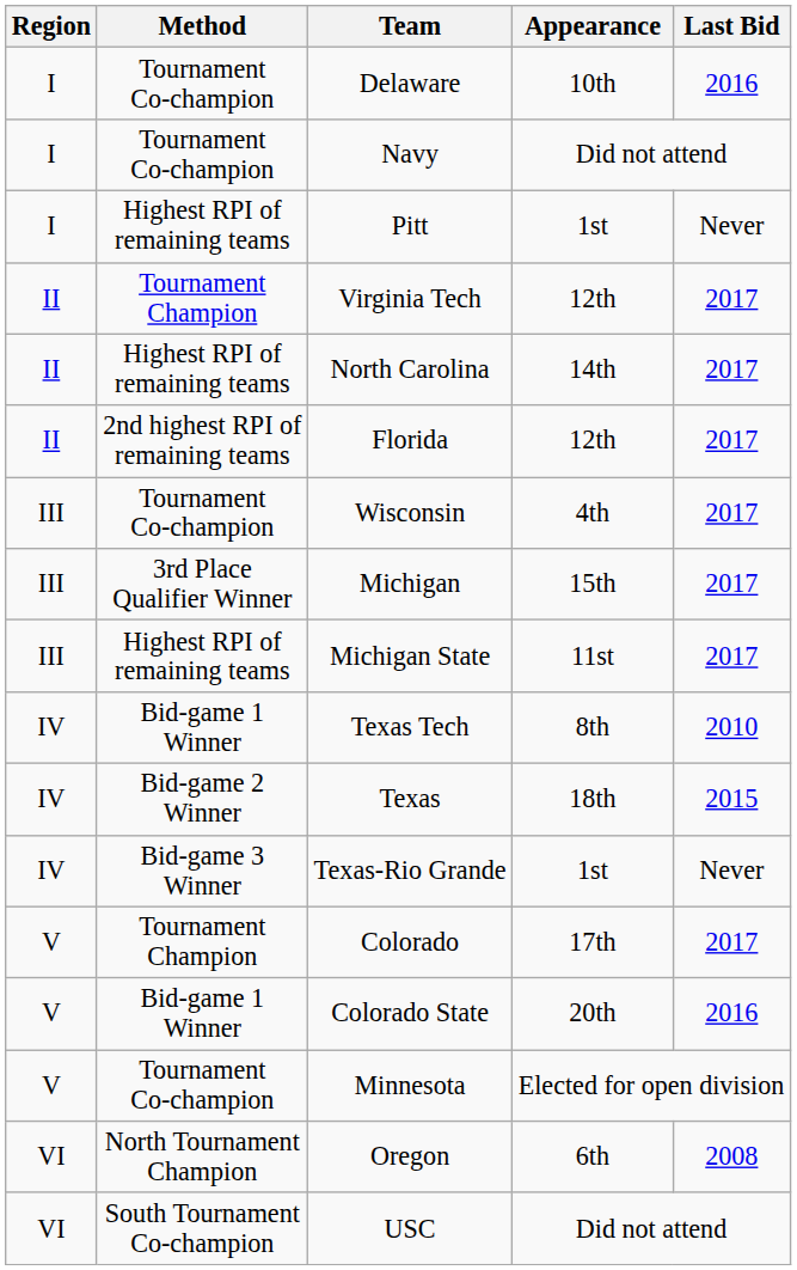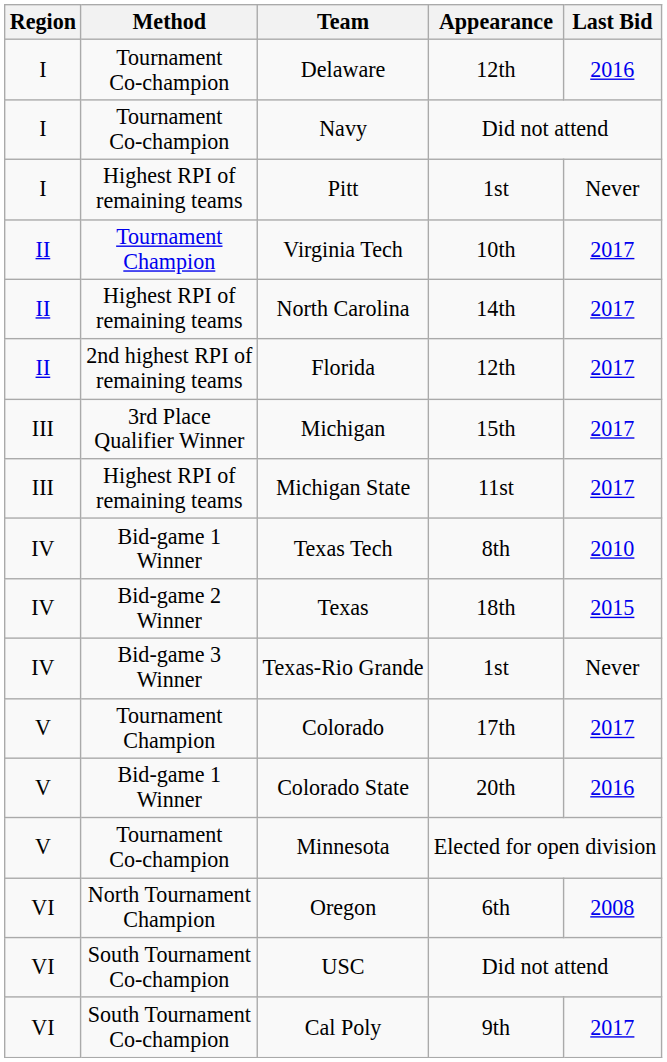 <table class="wikitable sortable" style="text-align:center">
 <tr>
 <th>Region</th>
 <th>Method</th>
 <th>Team</th>
 <th>Appearance</th>
 <th>Last Bid</th>
 </tr>
 <tr>
 <td>I</td>
 <td>Tournament<br>Co-champion</td>
 <td>Delaware</td>
-<td>10th</td>
+<td>12th</td>
 <td><a href='#'>2016</a></td>
 </tr>
 <tr>
 <td>I</td>
 <td>Tournament<br>Co-champion</td>
 <td>Navy</td>
 <td colspan="2">Did not attend</td>
 </tr>
 <tr>
 <td>I</td>
 <td>Highest RPI of<br>remaining teams</td>
 <td>Pitt</td>
 <td>1st</td>
 <td>Never</td>
 </tr>
 <tr>
 <td><a href='#'>II</a></td>
 <td><a href='#'>Tournament<br>Champion</a></td>
 <td>Virginia Tech</td>
-<td>12th</td>
+<td>10th</td>
 <td><a href='#'>2017</a></td>
 </tr>
 <tr>
 <td><a href='#'>II</a></td>
 <td>Highest RPI of<br>remaining teams</td>
 <td>North Carolina</td>
 <td>14th</td>
 <td><a href='#'>2017</a></td>
 </tr>
 <tr>
 <td><a href='#'>II</a></td>
 <td>2nd highest RPI of<br>remaining teams</td>
 <td>Florida</td>
 <td>12th</td>
-<td><a href='#'>2017</a></td>
-</tr>
-<tr>
-<td>III</td>
-<td>Tournament<br>Co-champion</td>
-<td>Wisconsin</td>
-<td>4th</td>
 <td><a href='#'>2017</a></td>
 </tr>
 <tr>
 <td>III</td>
 <td>3rd Place<br>Qualifier Winner</td>
 <td>Michigan</td>
 <td>15th</td>
 <td><a href='#'>2017</a></td>
 </tr>
 <tr>
 <td>III</td>
 <td>Highest RPI of<br>remaining teams</td>
 <td>Michigan State</td>
 <td>11st</td>
 <td><a href='#'>2017</a></td>
 </tr>
 <tr>
 <td>IV</td>
 <td>Bid-game 1<br>Winner</td>
 <td>Texas Tech</td>
 <td>8th</td>
 <td><a href='#'>2010</a></td>
 </tr>
 <tr>
 <td>IV</td>
 <td>Bid-game 2<br>Winner</td>
 <td>Texas</td>
 <td>18th</td>
 <td><a href='#'>2015</a></td>
 </tr>
 <tr>
 <td>IV</td>
 <td>Bid-game 3<br>Winner</td>
 <td>Texas-Rio Grande</td>
 <td>1st</td>
 <td>Never</td>
 </tr>
 <tr>
 <td>V</td>
 <td>Tournament<br>Champion</td>
 <td>Colorado</td>
 <td>17th</td>
 <td><a href='#'>2017</a></td>
 </tr>
 <tr>
 <td>V</td>
 <td>Bid-game 1<br>Winner</td>
 <td>Colorado State</td>
 <td>20th</td>
 <td><a href='#'>2016</a></td>
 </tr>
 <tr>
 <td>V</td>
 <td>Tournament<br>Co-champion</td>
 <td>Minnesota</td>
 <td colspan="2">Elected for open division</td>
 </tr>
 <tr>
 <td>VI</td>
 <td>North Tournament<br>Champion</td>
 <td>Oregon</td>
 <td>6th</td>
 <td><a href='#'>2008</a></td>
 </tr>
 <tr>
 <td>VI</td>
 <td>South Tournament<br>Co-champion</td>
 <td>USC</td>
 <td colspan="2">Did not attend</td>
 </tr>
+<tr>
+<td>VI</td>
+<td>South Tournament<br>Co-champion</td>
+<td>Cal Poly</td>
+<td>9th</td>
+<td><a href='#'>2017</a></td>
+</tr>
 </table>
